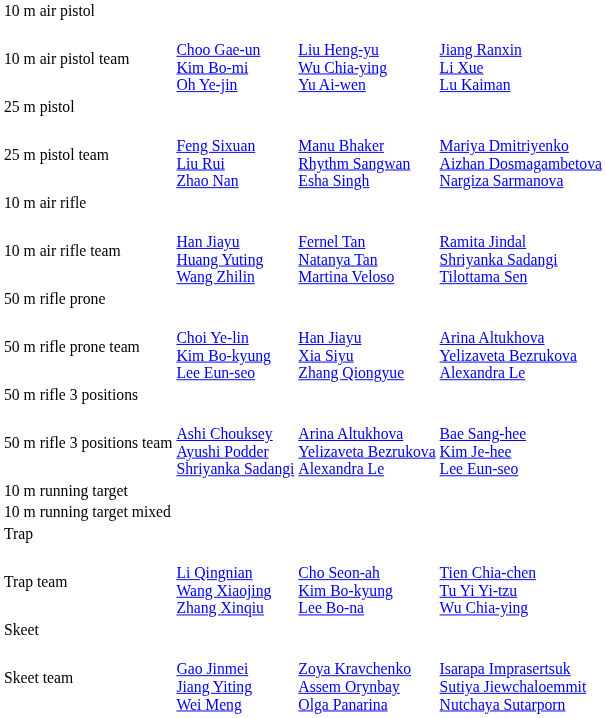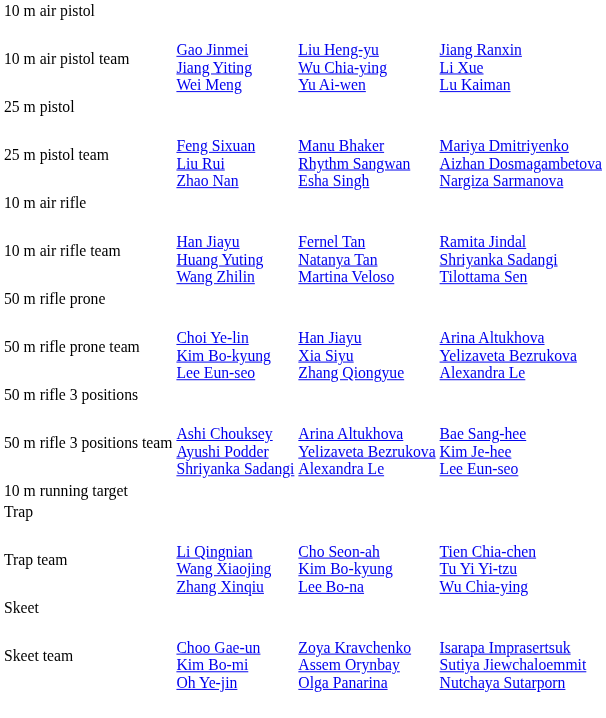 <table>
 <tr>
 <td>10 m air pistol</td>
 <td></td>
 <td></td>
 <td></td>
 </tr>
 <tr>
 <td>10 m air pistol team</td>
-<td><br><a href='#'>Choo Gae-un</a><br><a href='#'>Kim Bo-mi</a><br><a href='#'>Oh Ye-jin</a></td>
+<td><br><a href='#'>Gao Jinmei</a><br><a href='#'>Jiang Yiting</a><br><a href='#'>Wei Meng</a></td>
 <td><br><a href='#'>Liu Heng-yu</a><br><a href='#'>Wu Chia-ying</a><br><a href='#'>Yu Ai-wen</a></td>
 <td><br><a href='#'>Jiang Ranxin</a><br><a href='#'>Li Xue</a><br><a href='#'>Lu Kaiman</a></td>
 </tr>
 <tr>
 <td>25 m pistol</td>
 <td></td>
 <td></td>
 <td></td>
 </tr>
 <tr>
 <td>25 m pistol team</td>
 <td><br><a href='#'>Feng Sixuan</a><br><a href='#'>Liu Rui</a><br><a href='#'>Zhao Nan</a></td>
 <td><br><a href='#'>Manu Bhaker</a><br><a href='#'>Rhythm Sangwan</a><br><a href='#'>Esha Singh</a></td>
 <td><br><a href='#'>Mariya Dmitriyenko</a><br><a href='#'>Aizhan Dosmagambetova</a><br><a href='#'>Nargiza Sarmanova</a></td>
 </tr>
 <tr>
 <td>10 m air rifle</td>
 <td></td>
 <td></td>
 <td></td>
 </tr>
 <tr>
 <td>10 m air rifle team</td>
 <td><br><a href='#'>Han Jiayu</a><br><a href='#'>Huang Yuting</a><br><a href='#'>Wang Zhilin</a></td>
 <td><br><a href='#'>Fernel Tan</a><br><a href='#'>Natanya Tan</a><br><a href='#'>Martina Veloso</a></td>
 <td><br><a href='#'>Ramita Jindal</a><br><a href='#'>Shriyanka Sadangi</a><br><a href='#'>Tilottama Sen</a></td>
 </tr>
 <tr>
 <td>50 m rifle prone</td>
 <td></td>
 <td></td>
 <td></td>
 </tr>
 <tr>
 <td>50 m rifle prone team</td>
 <td><br><a href='#'>Choi Ye-lin</a><br><a href='#'>Kim Bo-kyung</a><br><a href='#'>Lee Eun-seo</a></td>
 <td><br><a href='#'>Han Jiayu</a><br><a href='#'>Xia Siyu</a><br><a href='#'>Zhang Qiongyue</a></td>
 <td><br><a href='#'>Arina Altukhova</a><br><a href='#'>Yelizaveta Bezrukova</a><br><a href='#'>Alexandra Le</a></td>
 </tr>
 <tr>
 <td>50 m rifle 3 positions</td>
 <td></td>
 <td></td>
 <td></td>
 </tr>
 <tr>
 <td>50 m rifle 3 positions team</td>
 <td><br><a href='#'>Ashi Chouksey</a><br><a href='#'>Ayushi Podder</a><br><a href='#'>Shriyanka Sadangi</a></td>
 <td><br><a href='#'>Arina Altukhova</a><br><a href='#'>Yelizaveta Bezrukova</a><br><a href='#'>Alexandra Le</a></td>
 <td><br><a href='#'>Bae Sang-hee</a><br><a href='#'>Kim Je-hee</a><br><a href='#'>Lee Eun-seo</a></td>
 </tr>
 <tr>
 <td>10 m running target</td>
 <td></td>
 <td></td>
 <td></td>
 </tr>
 <tr>
-<td>10 m running target mixed</td>
-<td></td>
-<td></td>
-<td></td>
-</tr>
-<tr>
 <td>Trap</td>
 <td></td>
 <td></td>
 <td></td>
 </tr>
 <tr>
 <td>Trap team</td>
 <td><br><a href='#'>Li Qingnian</a><br><a href='#'>Wang Xiaojing</a><br><a href='#'>Zhang Xinqiu</a></td>
 <td><br><a href='#'>Cho Seon-ah</a><br><a href='#'>Kim Bo-kyung</a><br><a href='#'>Lee Bo-na</a></td>
 <td><br><a href='#'>Tien Chia-chen</a><br><a href='#'>Tu Yi Yi-tzu</a><br><a href='#'>Wu Chia-ying</a></td>
 </tr>
 <tr>
 <td>Skeet</td>
 <td></td>
 <td></td>
 <td></td>
 </tr>
 <tr>
 <td>Skeet team</td>
-<td><br><a href='#'>Gao Jinmei</a><br><a href='#'>Jiang Yiting</a><br><a href='#'>Wei Meng</a></td>
+<td><br><a href='#'>Choo Gae-un</a><br><a href='#'>Kim Bo-mi</a><br><a href='#'>Oh Ye-jin</a></td>
 <td><br><a href='#'>Zoya Kravchenko</a><br><a href='#'>Assem Orynbay</a><br><a href='#'>Olga Panarina</a></td>
 <td><br><a href='#'>Isarapa Imprasertsuk</a><br><a href='#'>Sutiya Jiewchaloemmit</a><br><a href='#'>Nutchaya Sutarporn</a></td>
 </tr>
 </table>
